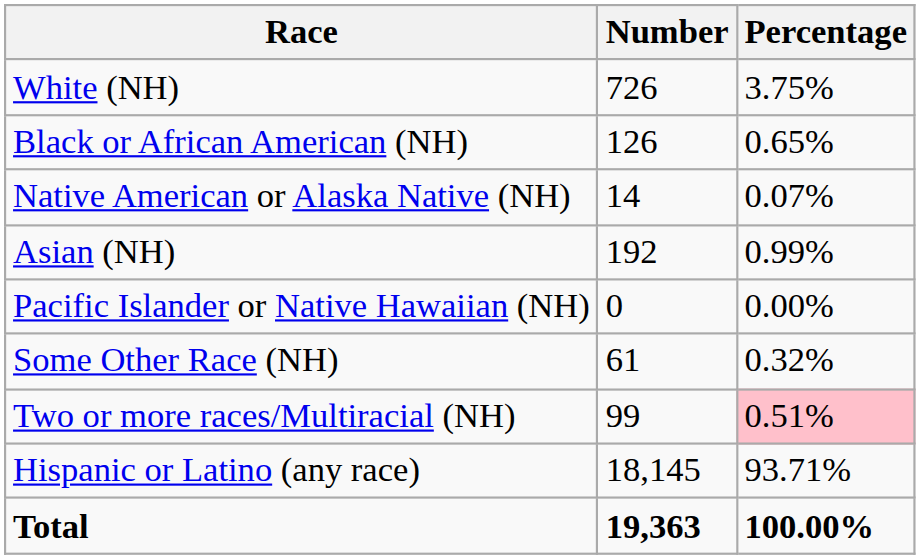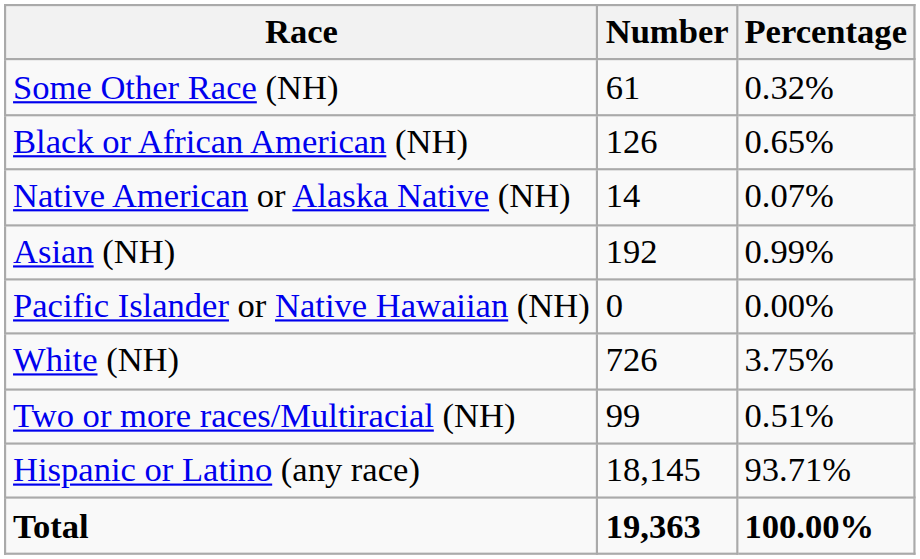 <table class="wikitable">
 <tr>
 <th>Race</th>
 <th>Number</th>
 <th>Percentage</th>
 </tr>
 <tr>
-<td><a href='#'>White</a> (NH)</td>
-<td>726</td>
-<td>3.75%</td>
+<td><a href='#'>Some Other Race</a> (NH)</td>
+<td>61</td>
+<td>0.32%</td>
 </tr>
 <tr>
 <td><a href='#'>Black or African American</a> (NH)</td>
 <td>126</td>
 <td>0.65%</td>
 </tr>
 <tr>
 <td><a href='#'>Native American</a> or <a href='#'>Alaska Native</a> (NH)</td>
 <td>14</td>
 <td>0.07%</td>
 </tr>
 <tr>
 <td><a href='#'>Asian</a> (NH)</td>
 <td>192</td>
 <td>0.99%</td>
 </tr>
 <tr>
 <td><a href='#'>Pacific Islander</a> or <a href='#'>Native Hawaiian</a> (NH)</td>
 <td>0</td>
 <td>0.00%</td>
 </tr>
 <tr>
-<td><a href='#'>Some Other Race</a> (NH)</td>
-<td>61</td>
-<td>0.32%</td>
+<td><a href='#'>White</a> (NH)</td>
+<td>726</td>
+<td>3.75%</td>
 </tr>
 <tr>
 <td><a href='#'>Two or more races/Multiracial</a> (NH)</td>
 <td>99</td>
-<td style="background: pink;">0.51%</td>
+<td>0.51%</td>
 </tr>
 <tr>
 <td><a href='#'>Hispanic or Latino</a> (any race)</td>
 <td>18,145</td>
 <td>93.71%</td>
 </tr>
 <tr>
 <td><strong>Total</strong></td>
 <td><strong>19,363</strong></td>
 <td><strong>100.00%</strong></td>
 </tr>
 </table>
